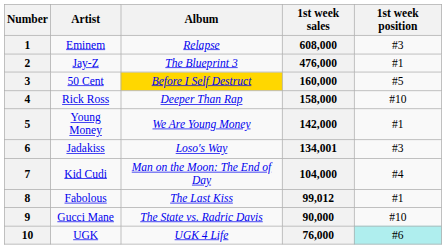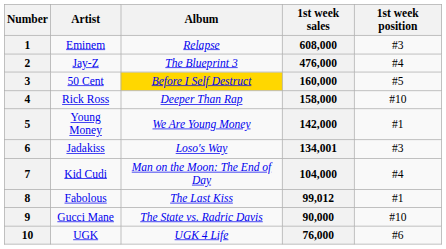 <table class="wikitable">
 <tr>
 <th style="text-align:center;">Number</th>
 <th style="text-align:center;">Artist</th>
 <th style="text-align:center;">Album</th>
 <th style="text-align:center;">1st week sales</th>
 <th style="text-align:center;">1st week position</th>
 </tr>
 <tr>
 <th style="text-align:center;">1</th>
 <td style="text-align:center;"><a href='#'>Eminem</a></td>
 <td style="text-align:center;"><em><a href='#'>Relapse</a></em></td>
 <th style="text-align:center;">608,000</th>
 <td style="text-align:center;">#3</td>
 </tr>
 <tr>
 <th style="text-align:center;">2</th>
 <td style="text-align:center;"><a href='#'>Jay-Z</a></td>
 <td style="text-align:center;"><em><a href='#'>The Blueprint 3</a></em></td>
 <th style="text-align:center;">476,000</th>
-<td style="text-align:center;">#1</td>
+<td style="text-align:center;">#4</td>
 </tr>
 <tr>
 <th style="text-align:center;">3</th>
 <td style="text-align:center;"><a href='#'>50 Cent</a></td>
 <td style="background: gold; text-align:center;"><em><a href='#'>Before I Self Destruct</a></em></td>
 <th style="text-align:center;">160,000</th>
 <td style="text-align:center;">#5</td>
 </tr>
 <tr>
 <th style="text-align:center;">4</th>
 <td style="text-align:center;"><a href='#'>Rick Ross</a></td>
 <td style="text-align:center;"><em><a href='#'>Deeper Than Rap</a></em></td>
 <th style="text-align:center;">158,000</th>
 <td style="text-align:center;">#10</td>
 </tr>
 <tr>
 <th style="text-align:center;">5</th>
 <td style="text-align:center;"><a href='#'>Young Money</a></td>
 <td style="text-align:center;"><em><a href='#'>We Are Young Money</a></em></td>
 <th style="text-align:center;">142,000</th>
 <td style="text-align:center;">#1</td>
 </tr>
 <tr>
 <th style="text-align:center;">6</th>
 <td style="text-align:center;"><a href='#'>Jadakiss</a></td>
 <td style="text-align:center;"><em><a href='#'>Loso's Way</a></em></td>
 <th style="text-align:center;">134,001</th>
 <td style="text-align:center;">#3</td>
 </tr>
 <tr>
 <th style="text-align:center;">7</th>
 <td style="text-align:center;"><a href='#'>Kid Cudi</a></td>
 <td style="text-align:center;"><em><a href='#'>Man on the Moon: The End of Day</a></em></td>
 <th style="text-align:center;">104,000</th>
 <td style="text-align:center;">#4</td>
 </tr>
 <tr>
 <th style="text-align:center;">8</th>
 <td style="text-align:center;"><a href='#'>Fabolous</a></td>
 <td style="text-align:center;"><em><a href='#'>The Last Kiss</a></em></td>
 <th style="text-align:center;">99,012</th>
 <td style="text-align:center;">#1</td>
 </tr>
 <tr>
 <th style="text-align:center;">9</th>
 <td style="text-align:center;"><a href='#'>Gucci Mane</a></td>
 <td style="text-align:center;"><em><a href='#'>The State vs. Radric Davis</a></em></td>
 <th style="text-align:center;">90,000</th>
 <td style="text-align:center;">#10</td>
 </tr>
 <tr>
 <th style="text-align:center;">10</th>
 <td style="text-align:center;"><a href='#'>UGK</a></td>
 <td style="text-align:center;"><em><a href='#'>UGK 4 Life</a></em></td>
 <th style="text-align:center;">76,000</th>
-<td style="background: paleturquoise; text-align:center;">#6</td>
+<td style="text-align:center;">#6</td>
 </tr>
 </table>
